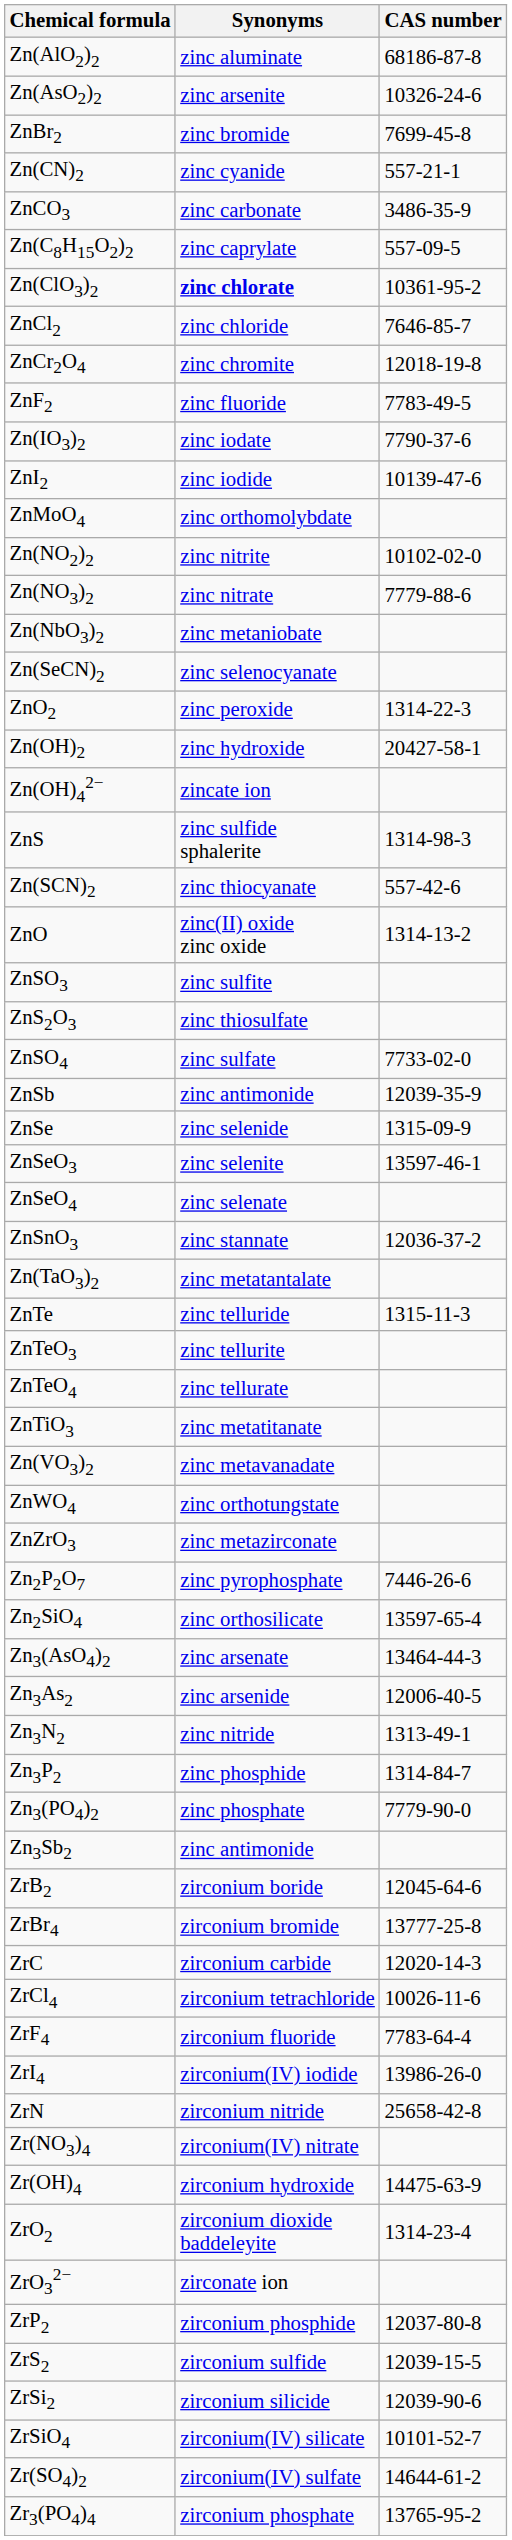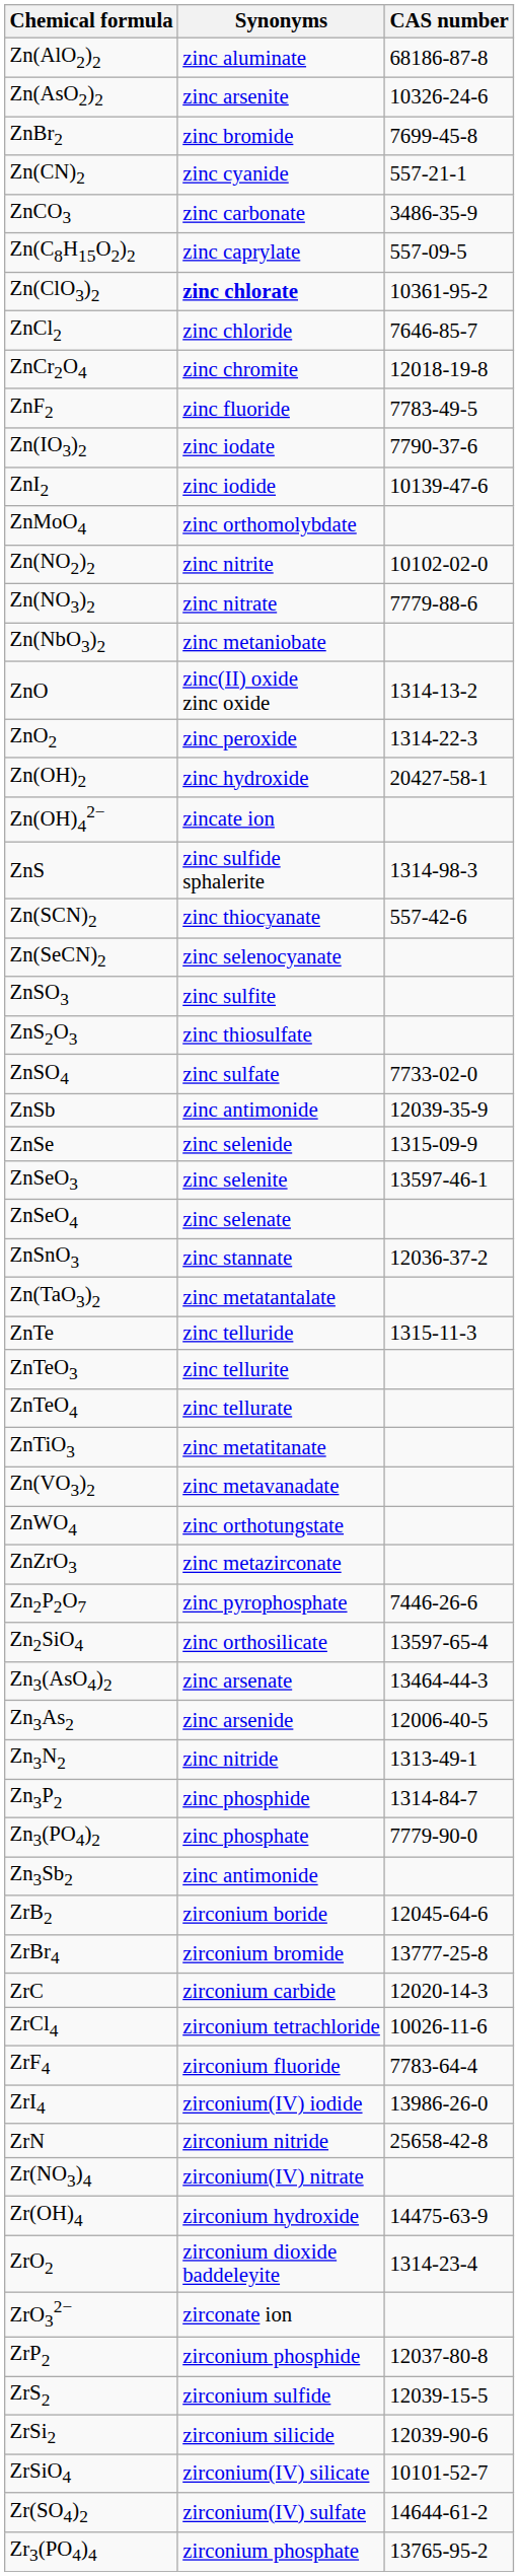 <table class="wikitable sortable">
 <tr>
 <th>Chemical formula</th>
 <th>Synonyms</th>
 <th>CAS number</th>
 </tr>
 <tr>
 <td>Zn(AlO<sub>2</sub>)<sub>2</sub></td>
 <td><a href='#'>zinc aluminate</a></td>
 <td>68186-87-8</td>
 </tr>
 <tr>
 <td>Zn(AsO<sub>2</sub>)<sub>2</sub></td>
 <td><a href='#'>zinc arsenite</a></td>
 <td>10326-24-6</td>
 </tr>
 <tr>
 <td>ZnBr<sub>2</sub></td>
 <td><a href='#'>zinc bromide</a></td>
 <td>7699-45-8</td>
 </tr>
 <tr>
 <td>Zn(CN)<sub>2</sub></td>
 <td><a href='#'>zinc cyanide</a></td>
 <td>557-21-1</td>
 </tr>
 <tr>
 <td>ZnCO<sub>3</sub></td>
 <td><a href='#'>zinc carbonate</a></td>
 <td>3486-35-9</td>
 </tr>
 <tr>
 <td>Zn(C<sub>8</sub>H<sub>15</sub>O<sub>2</sub>)<sub>2</sub></td>
 <td><a href='#'>zinc caprylate</a></td>
 <td>557-09-5</td>
 </tr>
 <tr>
 <td>Zn(ClO<sub>3</sub>)<sub>2</sub></td>
 <td><strong><a href='#'>zinc chlorate</a></strong></td>
 <td>10361-95-2</td>
 </tr>
 <tr>
 <td>ZnCl<sub>2</sub></td>
 <td><a href='#'>zinc chloride</a></td>
 <td>7646-85-7</td>
 </tr>
 <tr>
 <td>ZnCr<sub>2</sub>O<sub>4</sub></td>
 <td><a href='#'>zinc chromite</a></td>
 <td>12018-19-8</td>
 </tr>
 <tr>
 <td>ZnF<sub>2</sub></td>
 <td><a href='#'>zinc fluoride</a></td>
 <td>7783-49-5</td>
 </tr>
 <tr>
 <td>Zn(IO<sub>3</sub>)<sub>2</sub></td>
 <td><a href='#'>zinc iodate</a></td>
 <td>7790-37-6</td>
 </tr>
 <tr>
 <td>ZnI<sub>2</sub></td>
 <td><a href='#'>zinc iodide</a></td>
 <td>10139-47-6</td>
 </tr>
 <tr>
 <td>ZnMoO<sub>4</sub></td>
 <td><a href='#'>zinc orthomolybdate</a></td>
 <td></td>
 </tr>
 <tr>
 <td>Zn(NO<sub>2</sub>)<sub>2</sub></td>
 <td><a href='#'>zinc nitrite</a></td>
 <td>10102-02-0</td>
 </tr>
 <tr>
 <td>Zn(NO<sub>3</sub>)<sub>2</sub></td>
 <td><a href='#'>zinc nitrate</a></td>
 <td>7779-88-6</td>
 </tr>
 <tr>
 <td>Zn(NbO<sub>3</sub>)<sub>2</sub></td>
 <td><a href='#'>zinc metaniobate</a></td>
 <td></td>
 </tr>
 <tr>
-<td>Zn(SeCN)<sub>2</sub></td>
-<td><a href='#'>zinc selenocyanate</a></td>
-<td></td>
+<td>ZnO</td>
+<td><a href='#'>zinc(II) oxide</a> <br> zinc oxide</td>
+<td>1314-13-2</td>
 </tr>
 <tr>
 <td>ZnO<sub>2</sub></td>
 <td><a href='#'>zinc peroxide</a></td>
 <td>1314-22-3</td>
 </tr>
 <tr>
 <td>Zn(OH)<sub>2</sub></td>
 <td><a href='#'>zinc hydroxide</a></td>
 <td>20427-58-1</td>
 </tr>
 <tr>
 <td>Zn(OH)<sub>4</sub><sup>2−</sup></td>
 <td><a href='#'>zincate ion</a></td>
 <td></td>
 </tr>
 <tr>
 <td>ZnS</td>
 <td><a href='#'>zinc sulfide</a> <br> sphalerite</td>
 <td>1314-98-3</td>
 </tr>
 <tr>
 <td>Zn(SCN)<sub>2</sub></td>
 <td><a href='#'>zinc thiocyanate</a></td>
 <td>557-42-6</td>
 </tr>
 <tr>
-<td>ZnO</td>
-<td><a href='#'>zinc(II) oxide</a> <br> zinc oxide</td>
-<td>1314-13-2</td>
+<td>Zn(SeCN)<sub>2</sub></td>
+<td><a href='#'>zinc selenocyanate</a></td>
+<td></td>
 </tr>
 <tr>
 <td>ZnSO<sub>3</sub></td>
 <td><a href='#'>zinc sulfite</a></td>
 <td></td>
 </tr>
 <tr>
 <td>ZnS<sub>2</sub>O<sub>3</sub></td>
 <td><a href='#'>zinc thiosulfate</a></td>
 <td></td>
 </tr>
 <tr>
 <td>ZnSO<sub>4</sub></td>
 <td><a href='#'>zinc sulfate</a></td>
 <td>7733-02-0</td>
 </tr>
 <tr>
 <td>ZnSb</td>
 <td><a href='#'>zinc antimonide</a></td>
 <td>12039-35-9</td>
 </tr>
 <tr>
 <td>ZnSe</td>
 <td><a href='#'>zinc selenide</a></td>
 <td>1315-09-9</td>
 </tr>
 <tr>
 <td>ZnSeO<sub>3</sub></td>
 <td><a href='#'>zinc selenite</a></td>
 <td>13597-46-1</td>
 </tr>
 <tr>
 <td>ZnSeO<sub>4</sub></td>
 <td><a href='#'>zinc selenate</a></td>
 <td></td>
 </tr>
 <tr>
 <td>ZnSnO<sub>3</sub></td>
 <td><a href='#'>zinc stannate</a></td>
 <td>12036-37-2</td>
 </tr>
 <tr>
 <td>Zn(TaO<sub>3</sub>)<sub>2</sub></td>
 <td><a href='#'>zinc metatantalate</a></td>
 <td></td>
 </tr>
 <tr>
 <td>ZnTe</td>
 <td><a href='#'>zinc telluride</a></td>
 <td>1315-11-3</td>
 </tr>
 <tr>
 <td>ZnTeO<sub>3</sub></td>
 <td><a href='#'>zinc tellurite</a></td>
 <td></td>
 </tr>
 <tr>
 <td>ZnTeO<sub>4</sub></td>
 <td><a href='#'>zinc tellurate</a></td>
 <td></td>
 </tr>
 <tr>
 <td>ZnTiO<sub>3</sub></td>
 <td><a href='#'>zinc metatitanate</a></td>
 <td></td>
 </tr>
 <tr>
 <td>Zn(VO<sub>3</sub>)<sub>2</sub></td>
 <td><a href='#'>zinc metavanadate</a></td>
 <td></td>
 </tr>
 <tr>
 <td>ZnWO<sub>4</sub></td>
 <td><a href='#'>zinc orthotungstate</a></td>
 <td></td>
 </tr>
 <tr>
 <td>ZnZrO<sub>3</sub></td>
 <td><a href='#'>zinc metazirconate</a></td>
 <td></td>
 </tr>
 <tr>
 <td>Zn<sub>2</sub>P<sub>2</sub>O<sub>7</sub></td>
 <td><a href='#'>zinc pyrophosphate</a></td>
 <td>7446-26-6</td>
 </tr>
 <tr>
 <td>Zn<sub>2</sub>SiO<sub>4</sub></td>
 <td><a href='#'>zinc orthosilicate</a></td>
 <td>13597-65-4</td>
 </tr>
 <tr>
 <td>Zn<sub>3</sub>(AsO<sub>4</sub>)<sub>2</sub></td>
 <td><a href='#'>zinc arsenate</a></td>
 <td>13464-44-3</td>
 </tr>
 <tr>
 <td>Zn<sub>3</sub>As<sub>2</sub></td>
 <td><a href='#'>zinc arsenide</a></td>
 <td>12006-40-5</td>
 </tr>
 <tr>
 <td>Zn<sub>3</sub>N<sub>2</sub></td>
 <td><a href='#'>zinc nitride</a></td>
 <td>1313-49-1</td>
 </tr>
 <tr>
 <td>Zn<sub>3</sub>P<sub>2</sub></td>
 <td><a href='#'>zinc phosphide</a></td>
 <td>1314-84-7</td>
 </tr>
 <tr>
 <td>Zn<sub>3</sub>(PO<sub>4</sub>)<sub>2</sub></td>
 <td><a href='#'>zinc phosphate</a></td>
 <td>7779-90-0</td>
 </tr>
 <tr>
 <td>Zn<sub>3</sub>Sb<sub>2</sub></td>
 <td><a href='#'>zinc antimonide</a></td>
 <td></td>
 </tr>
 <tr>
 <td>ZrB<sub>2</sub></td>
 <td><a href='#'>zirconium boride</a></td>
 <td>12045-64-6</td>
 </tr>
 <tr>
 <td>ZrBr<sub>4</sub></td>
 <td><a href='#'>zirconium bromide</a></td>
 <td>13777-25-8</td>
 </tr>
 <tr>
 <td>ZrC</td>
 <td><a href='#'>zirconium carbide</a></td>
 <td>12020-14-3</td>
 </tr>
 <tr>
 <td>ZrCl<sub>4</sub></td>
 <td><a href='#'>zirconium tetrachloride</a></td>
 <td>10026-11-6</td>
 </tr>
 <tr>
 <td>ZrF<sub>4</sub></td>
 <td><a href='#'>zirconium fluoride</a></td>
 <td>7783-64-4</td>
 </tr>
 <tr>
 <td>ZrI<sub>4</sub></td>
 <td><a href='#'>zirconium(IV) iodide</a></td>
 <td>13986-26-0</td>
 </tr>
 <tr>
 <td>ZrN</td>
 <td><a href='#'>zirconium nitride</a></td>
 <td>25658-42-8</td>
 </tr>
 <tr>
 <td>Zr(NO<sub>3</sub>)<sub>4</sub></td>
 <td><a href='#'>zirconium(IV) nitrate</a></td>
 <td></td>
 </tr>
 <tr>
 <td>Zr(OH)<sub>4</sub></td>
 <td><a href='#'>zirconium hydroxide</a></td>
 <td>14475-63-9</td>
 </tr>
 <tr>
 <td>ZrO<sub>2</sub></td>
 <td><a href='#'>zirconium dioxide</a> <br> <a href='#'>baddeleyite</a></td>
 <td>1314-23-4</td>
 </tr>
 <tr>
 <td>ZrO<sub>3</sub><sup>2−</sup></td>
 <td><a href='#'>zirconate</a> ion</td>
 <td></td>
 </tr>
 <tr>
 <td>ZrP<sub>2</sub></td>
 <td><a href='#'>zirconium phosphide</a></td>
 <td>12037-80-8</td>
 </tr>
 <tr>
 <td>ZrS<sub>2</sub></td>
 <td><a href='#'>zirconium sulfide</a></td>
 <td>12039-15-5</td>
 </tr>
 <tr>
 <td>ZrSi<sub>2</sub></td>
 <td><a href='#'>zirconium silicide</a></td>
 <td>12039-90-6</td>
 </tr>
 <tr>
 <td>ZrSiO<sub>4</sub></td>
 <td><a href='#'>zirconium(IV) silicate</a></td>
 <td>10101-52-7</td>
 </tr>
 <tr>
 <td>Zr(SO<sub>4</sub>)<sub>2</sub></td>
 <td><a href='#'>zirconium(IV) sulfate</a></td>
 <td>14644-61-2</td>
 </tr>
 <tr>
 <td>Zr<sub>3</sub>(PO<sub>4</sub>)<sub>4</sub></td>
 <td><a href='#'>zirconium phosphate</a></td>
 <td>13765-95-2</td>
 </tr>
 </table>
